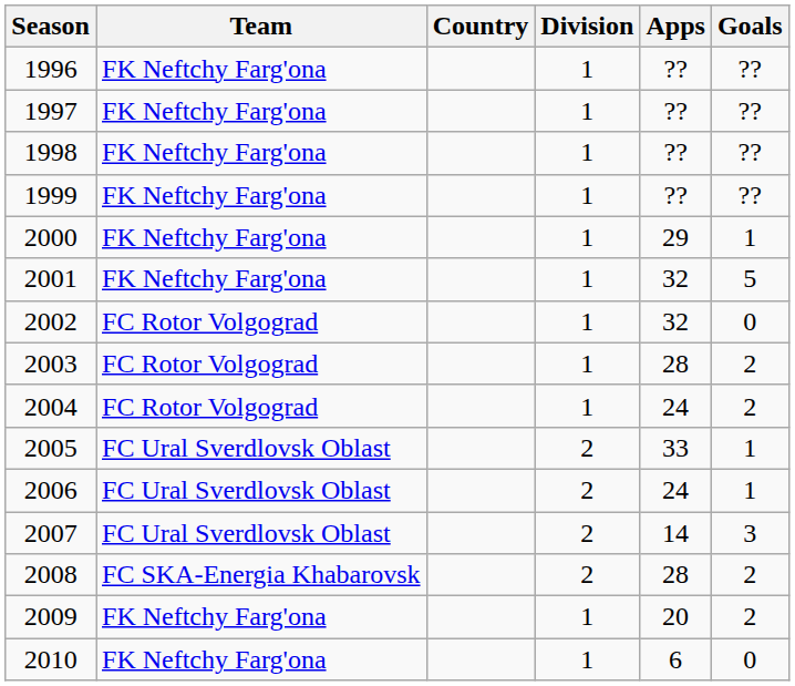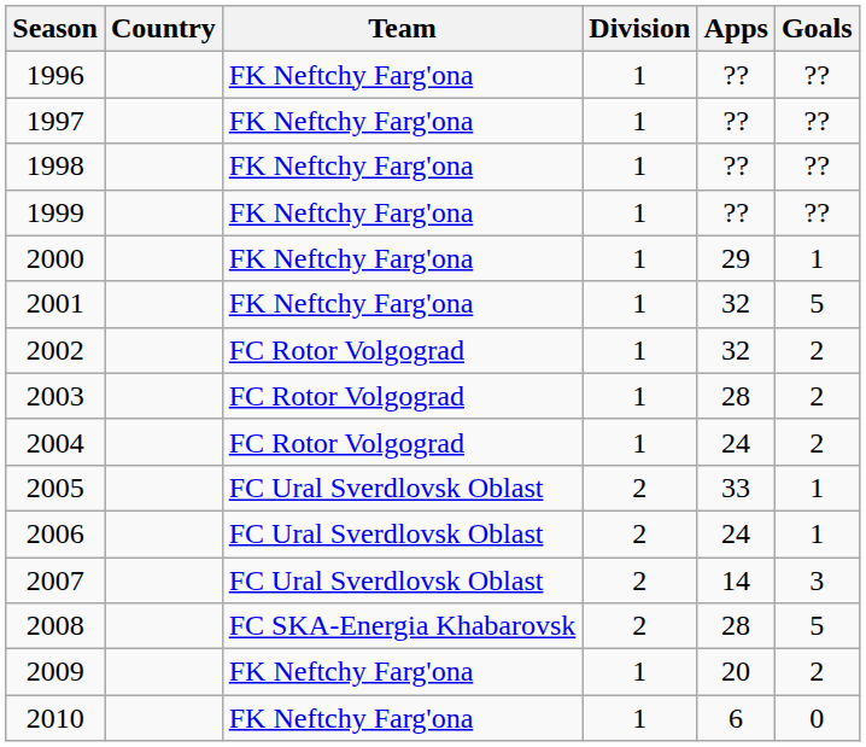 <table class="wikitable" style="text-align: center;">
 <tr>
 <th>Season</th>
+<th>Country</th>
 <th>Team</th>
-<th>Country</th>
 <th>Division</th>
 <th>Apps</th>
 <th>Goals</th>
 </tr>
 <tr>
 <td>1996</td>
+<td align="left"></td>
 <td align="left"><a href='#'>FK Neftchy Farg'ona</a></td>
-<td align="left"></td>
 <td>1</td>
 <td>??</td>
 <td>??</td>
 </tr>
 <tr>
 <td>1997</td>
+<td align="left"></td>
 <td align="left"><a href='#'>FK Neftchy Farg'ona</a></td>
-<td align="left"></td>
 <td>1</td>
 <td>??</td>
 <td>??</td>
 </tr>
 <tr>
 <td>1998</td>
+<td align="left"></td>
 <td align="left"><a href='#'>FK Neftchy Farg'ona</a></td>
-<td align="left"></td>
 <td>1</td>
 <td>??</td>
 <td>??</td>
 </tr>
 <tr>
 <td>1999</td>
+<td align="left"></td>
 <td align="left"><a href='#'>FK Neftchy Farg'ona</a></td>
-<td align="left"></td>
 <td>1</td>
 <td>??</td>
 <td>??</td>
 </tr>
 <tr>
 <td>2000</td>
+<td align="left"></td>
 <td align="left"><a href='#'>FK Neftchy Farg'ona</a></td>
-<td align="left"></td>
 <td>1</td>
 <td>29</td>
 <td>1</td>
 </tr>
 <tr>
 <td>2001</td>
+<td align="left"></td>
 <td align="left"><a href='#'>FK Neftchy Farg'ona</a></td>
-<td align="left"></td>
 <td>1</td>
 <td>32</td>
 <td>5</td>
 </tr>
 <tr>
 <td>2002</td>
+<td align="left"></td>
 <td align="left"><a href='#'>FC Rotor Volgograd</a></td>
-<td align="left"></td>
 <td>1</td>
 <td>32</td>
-<td>0</td>
+<td>2</td>
 </tr>
 <tr>
 <td>2003</td>
+<td align="left"></td>
 <td align="left"><a href='#'>FC Rotor Volgograd</a></td>
-<td align="left"></td>
 <td>1</td>
 <td>28</td>
 <td>2</td>
 </tr>
 <tr>
 <td>2004</td>
+<td align="left"></td>
 <td align="left"><a href='#'>FC Rotor Volgograd</a></td>
-<td align="left"></td>
 <td>1</td>
 <td>24</td>
 <td>2</td>
 </tr>
 <tr>
 <td>2005</td>
+<td align="left"></td>
 <td align="left"><a href='#'>FC Ural Sverdlovsk Oblast</a></td>
-<td align="left"></td>
 <td>2</td>
 <td>33</td>
 <td>1</td>
 </tr>
 <tr>
 <td>2006</td>
+<td align="left"></td>
 <td align="left"><a href='#'>FC Ural Sverdlovsk Oblast</a></td>
-<td align="left"></td>
 <td>2</td>
 <td>24</td>
 <td>1</td>
 </tr>
 <tr>
 <td>2007</td>
+<td align="left"></td>
 <td align="left"><a href='#'>FC Ural Sverdlovsk Oblast</a></td>
-<td align="left"></td>
 <td>2</td>
 <td>14</td>
 <td>3</td>
 </tr>
 <tr>
 <td>2008</td>
+<td align="left"></td>
 <td align="left"><a href='#'>FC SKA-Energia Khabarovsk</a></td>
-<td align="left"></td>
 <td>2</td>
 <td>28</td>
-<td>2</td>
+<td>5</td>
 </tr>
 <tr>
 <td>2009</td>
+<td align="left"></td>
 <td align="left"><a href='#'>FK Neftchy Farg'ona</a></td>
-<td align="left"></td>
 <td>1</td>
 <td>20</td>
 <td>2</td>
 </tr>
 <tr>
 <td>2010</td>
+<td align="left"></td>
 <td align="left"><a href='#'>FK Neftchy Farg'ona</a></td>
-<td align="left"></td>
 <td>1</td>
 <td>6</td>
 <td>0</td>
 </tr>
 </table>
